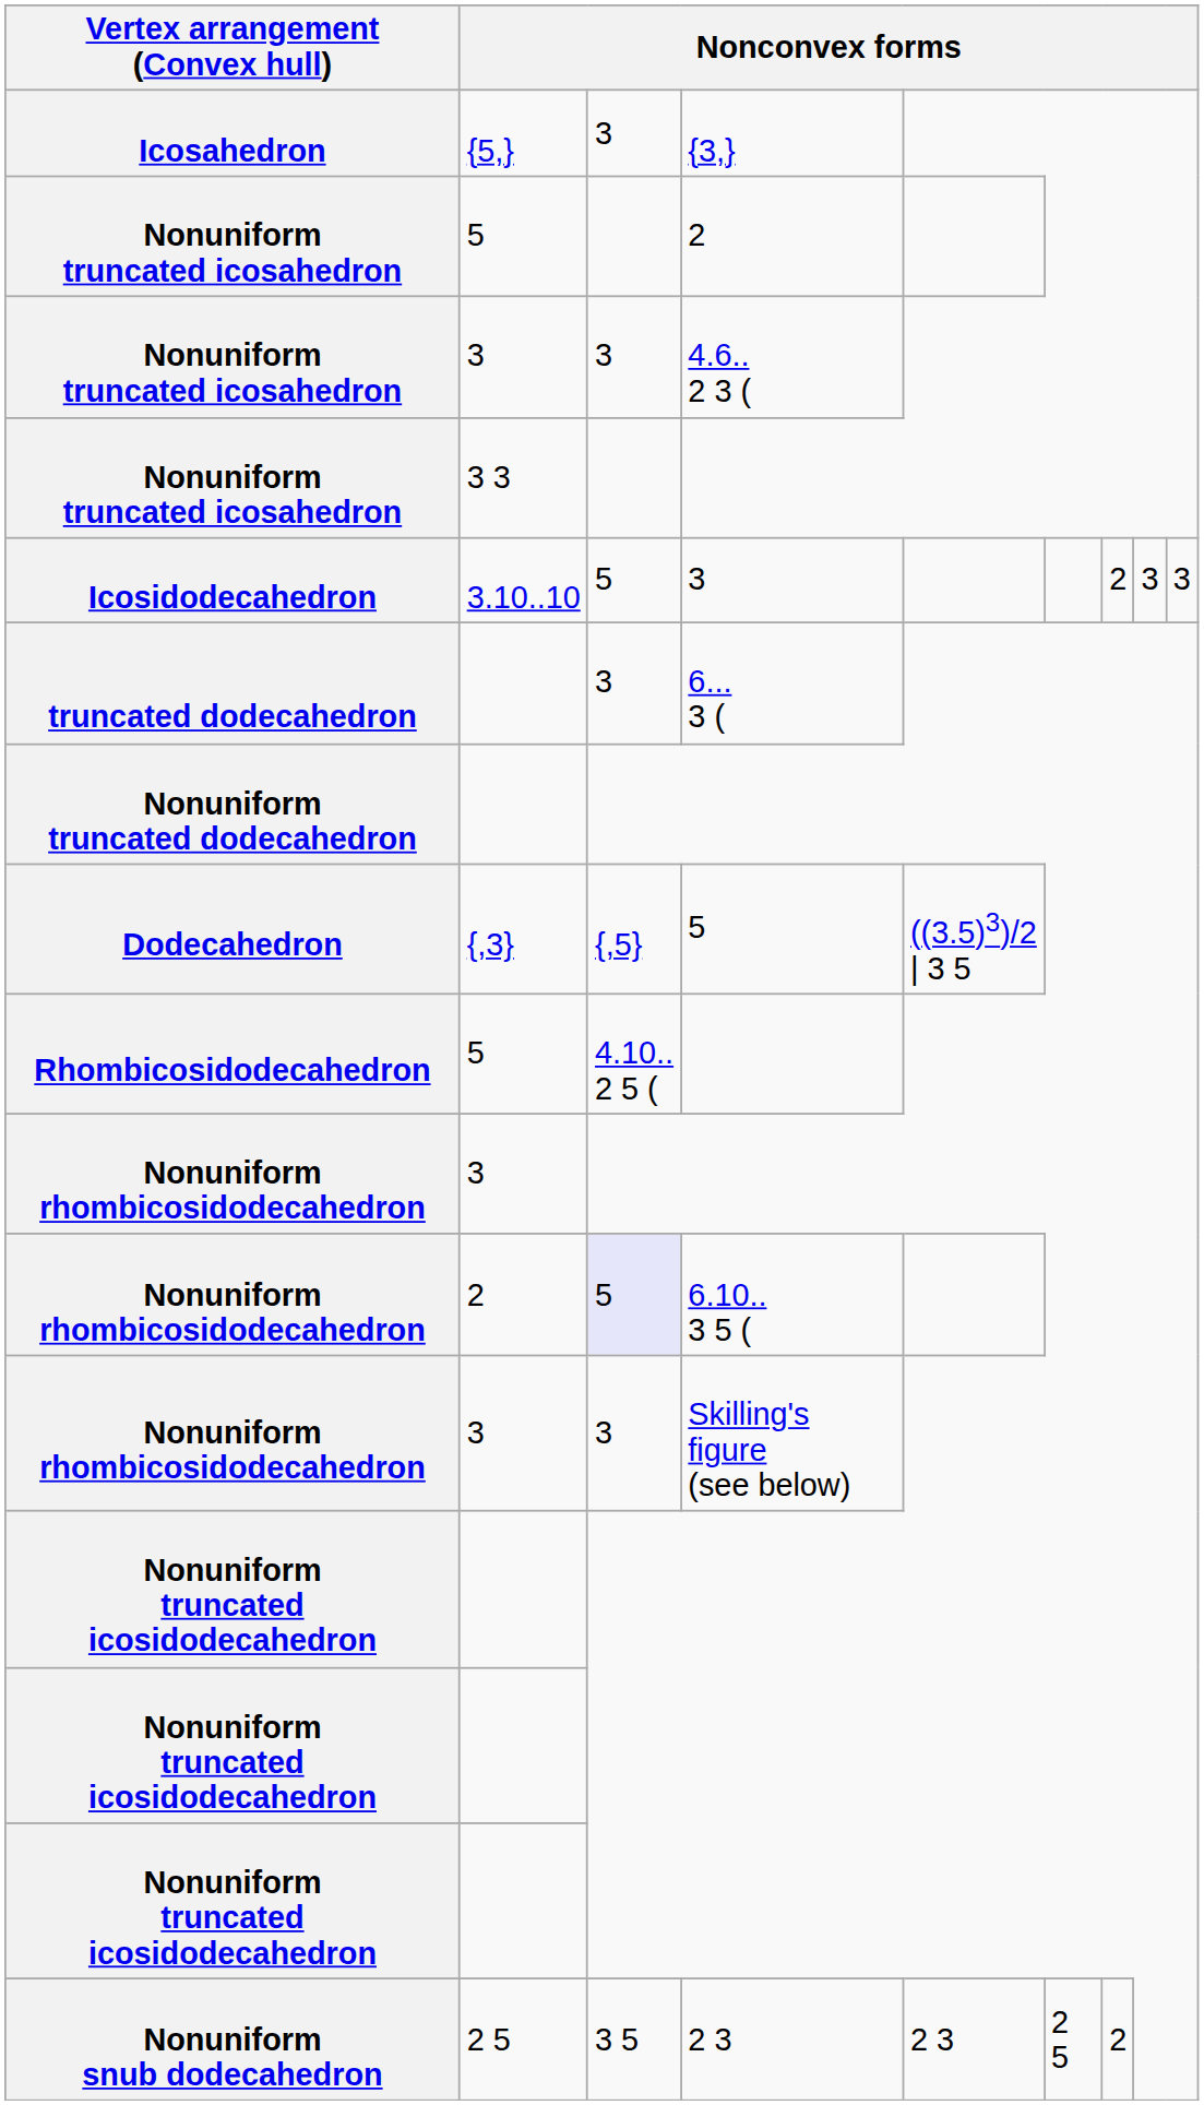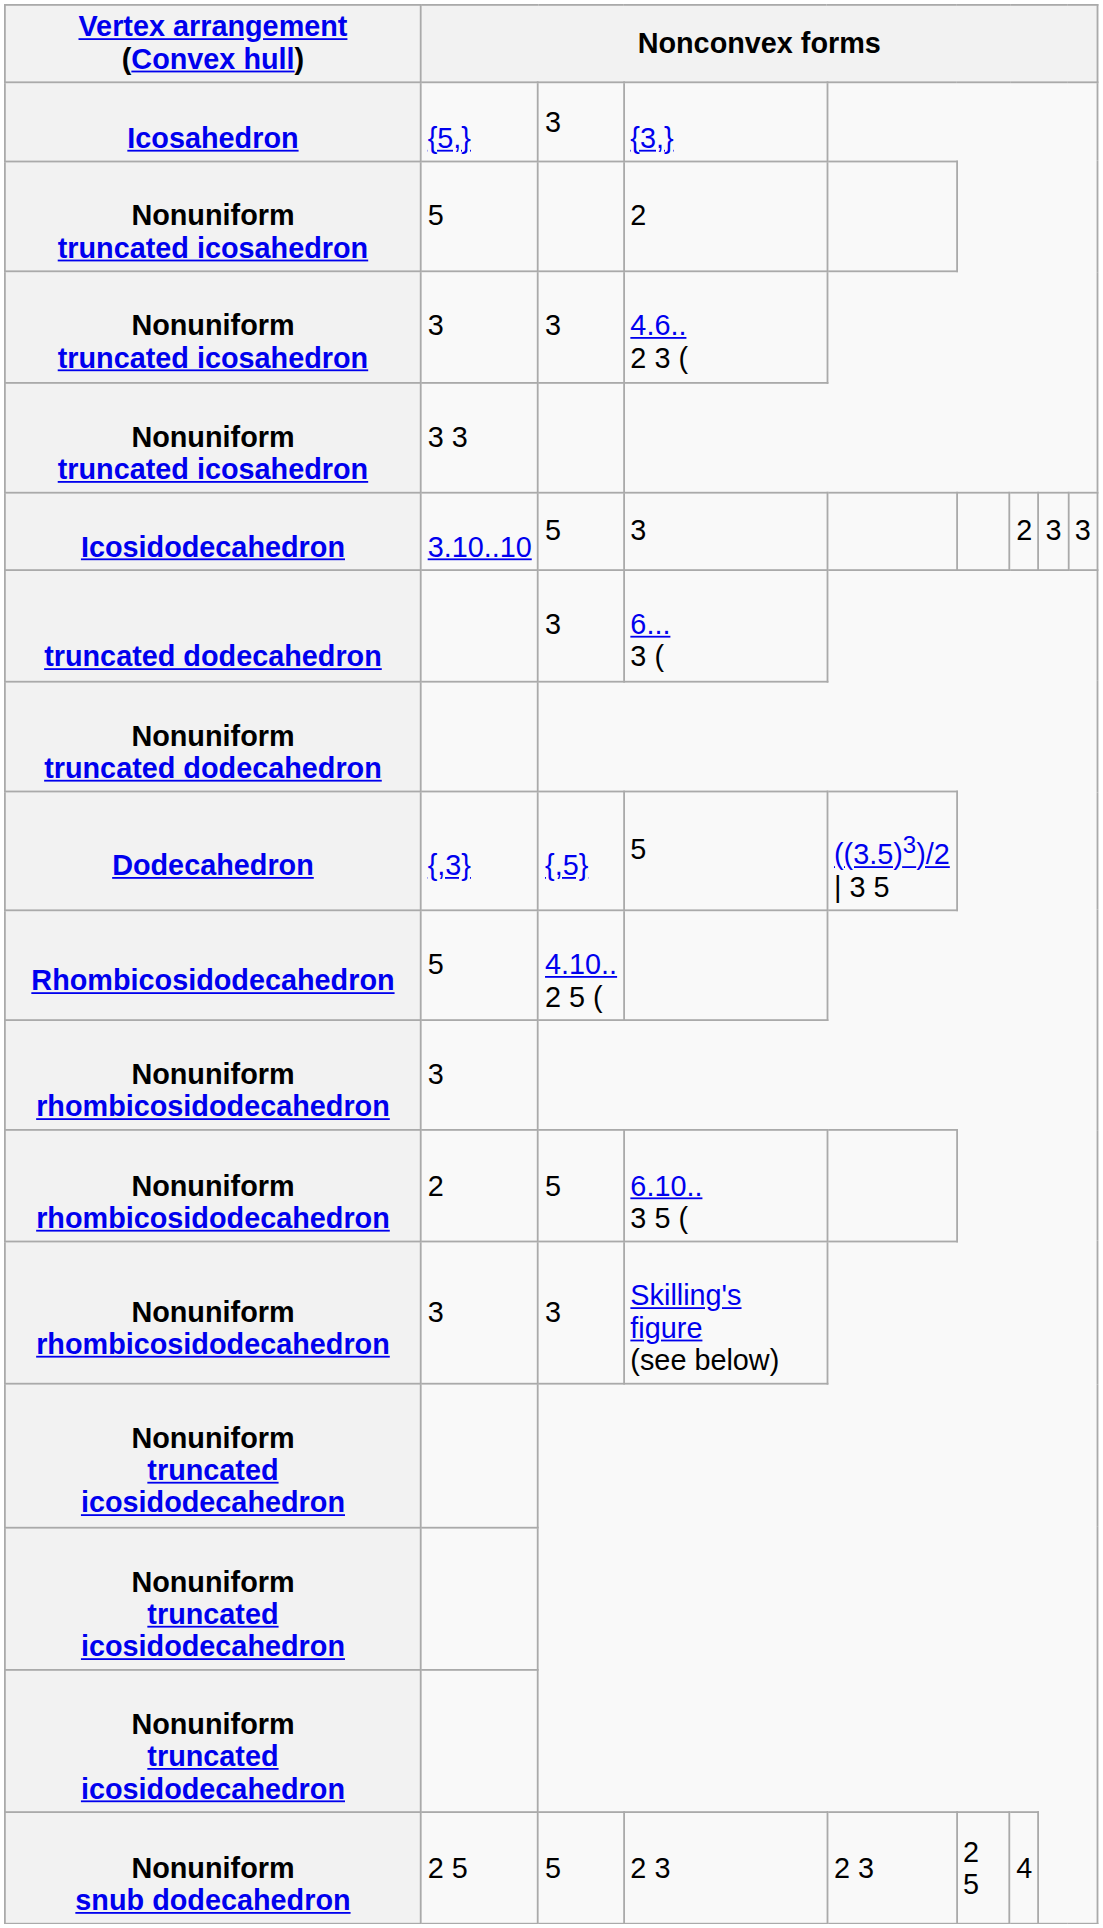 <table class="wikitable">
 <tr>
 <th><a href='#'>Vertex arrangement</a><br>(<a href='#'>Convex hull</a>)</th>
 <th colspan=8>Nonconvex forms</th>
 </tr>
 <tr>
 <th><br><a href='#'>Icosahedron</a></th>
 <td><br><a href='#'>{5,}</a></td>
 <td> 3</td>
 <td><br><a href='#'>{3,}</a></td>
 </tr>
 <tr>
 <th><br>Nonuniform<br><a href='#'>truncated icosahedron</a></th>
 <td>5</td>
 <td></td>
 <td>2</td>
 <td></td>
 </tr>
 <tr>
 <th><br>Nonuniform<br><a href='#'>truncated icosahedron</a></th>
 <td>3</td>
 <td>3</td>
 <td><br><a href='#'>4.6..</a><br>2 3 ( </td>
 </tr>
 <tr>
 <th><br>Nonuniform<br><a href='#'>truncated icosahedron</a></th>
 <td> 3 3</td>
 <td></td>
 </tr>
 <tr>
 <th><br><a href='#'>Icosidodecahedron</a></th>
 <td><br><a href='#'>3.10..10</a><br></td>
 <td>5</td>
 <td>3 </td>
 <td></td>
 <td></td>
 <td>2 </td>
 <td>3</td>
 <td>3</td>
 </tr>
 <tr>
 <th><br><br><a href='#'>truncated dodecahedron</a></th>
 <td></td>
 <td>3</td>
 <td><br><a href='#'>6...</a><br>3  ( </td>
 </tr>
 <tr>
 <th><br>Nonuniform<br><a href='#'>truncated dodecahedron</a></th>
 <td>  </td>
 </tr>
 <tr>
 <th><br><a href='#'>Dodecahedron</a></th>
 <td><br><a href='#'>{,3}</a></td>
 <td><br><a href='#'>{,5}</a></td>
 <td> 5</td>
 <td><br><a href='#'>((3.5)<sup>3</sup>)/2</a><br> | 3 5</td>
 </tr>
 <tr>
 <th><br><a href='#'>Rhombicosidodecahedron</a></th>
 <td>5</td>
 <td><br><a href='#'>4.10..</a><br>2 5 ( </td>
 <td></td>
 </tr>
 <tr>
 <th><br>Nonuniform<br><a href='#'>rhombicosidodecahedron</a></th>
 <td>3</td>
 </tr>
 <tr>
 <th><br>Nonuniform<br><a href='#'>rhombicosidodecahedron</a></th>
 <td>2</td>
-<td style="background: lavender;">5</td>
+<td>5</td>
 <td><br><a href='#'>6.10..</a><br>3 5 ( </td>
 <td></td>
 </tr>
 <tr>
 <th><br>Nonuniform<br><a href='#'>rhombicosidodecahedron</a></th>
 <td>  3 </td>
 <td>  3</td>
 <td><br><a href='#'>Skilling's figure</a><br>(see below)</td>
 </tr>
 <tr>
 <th><br>Nonuniform<br><a href='#'>truncated icosidodecahedron</a></th>
 <td></td>
 </tr>
 <tr>
 <th><br>Nonuniform<br><a href='#'>truncated icosidodecahedron</a></th>
 <td></td>
 </tr>
 <tr>
 <th><br>Nonuniform<br><a href='#'>truncated icosidodecahedron</a></th>
 <td></td>
 </tr>
 <tr>
 <th><br>Nonuniform<br><a href='#'>snub dodecahedron</a></th>
 <td>2  5</td>
-<td> 3 5</td>
+<td>5</td>
 <td>2  3</td>
 <td> 2 3</td>
 <td> 2 5</td>
-<td>  2</td>
+<td>  4</td>
 </tr>
 </table>
